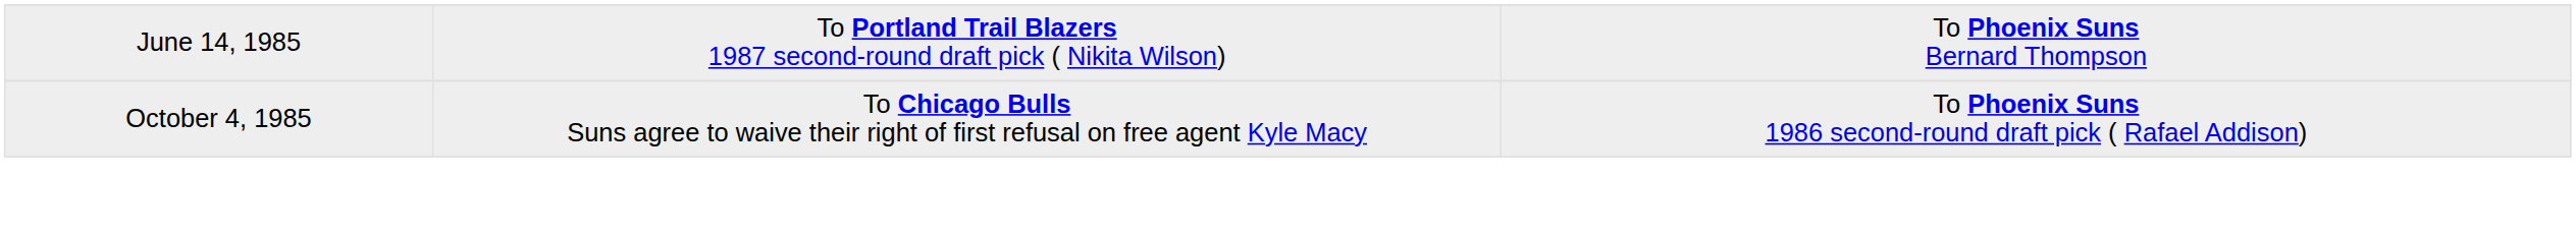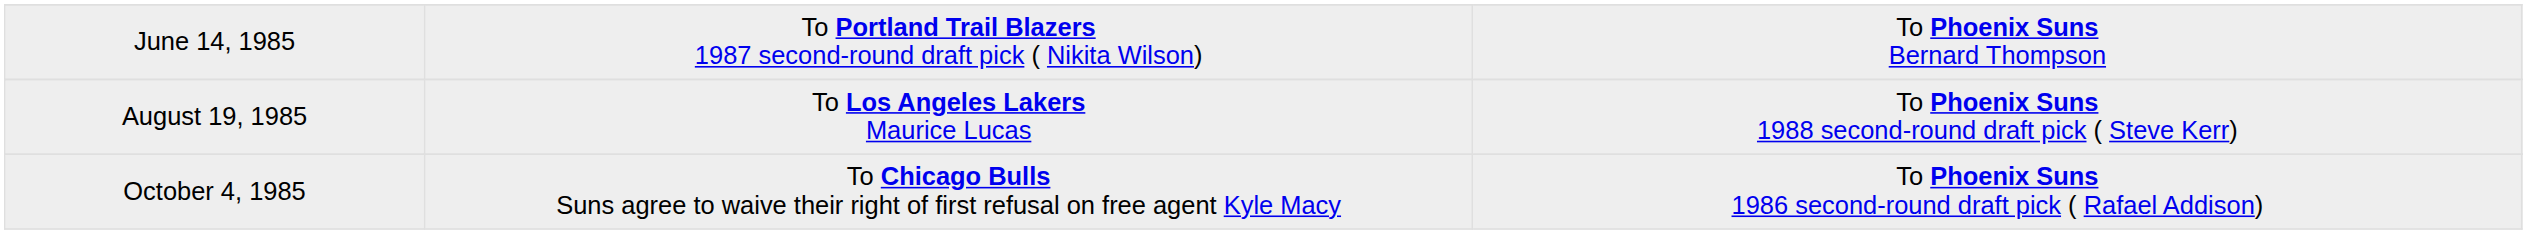 <table border=1 style="border-collapse:collapse; text-align: center; width: 100%" bordercolor="#DFDFDF"  cellpadding="5">
 <tr>
 </tr>
 <tr bgcolor="eeeeee">
 <td style="width:12%">June 14, 1985</td>
 <td style="width:30%" valign="top">To <strong><a href='#'>Portland Trail Blazers</a></strong><br><a href='#'>1987 second-round draft pick</a> ( <a href='#'>Nikita Wilson</a>)</td>
 <td style="width:30%" valign="top">To <strong><a href='#'>Phoenix Suns</a></strong><br> <a href='#'>Bernard Thompson</a></td>
 </tr>
 <tr>
 </tr>
+<tr bgcolor="eeeeee">
+<td style="width:12%">August 19, 1985</td>
+<td style="width:30%" valign="top">To <strong><a href='#'>Los Angeles Lakers</a></strong><br> <a href='#'>Maurice Lucas</a></td>
+<td style="width:30%" valign="top">To <strong><a href='#'>Phoenix Suns</a></strong><br><a href='#'>1988 second-round draft pick</a> ( <a href='#'>Steve Kerr</a>)</td>
+</tr>
 <tr>
 </tr>
 <tr bgcolor="eeeeee">
 <td style="width:12%">October 4, 1985</td>
 <td style="width:30%" valign="top">To <strong><a href='#'>Chicago Bulls</a></strong><br>Suns agree to waive their right of first refusal on free agent <a href='#'>Kyle Macy</a></td>
 <td style="width:30%" valign="top">To <strong><a href='#'>Phoenix Suns</a></strong><br><a href='#'>1986 second-round draft pick</a> ( <a href='#'>Rafael Addison</a>)</td>
 </tr>
 </table>
